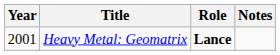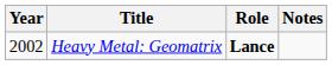 <table class="wikitable sortable">
 <tr>
 <th>Year</th>
 <th>Title</th>
 <th>Role</th>
 <th>Notes</th>
 </tr>
 <tr>
-<td>2001</td>
+<td>2002</td>
 <td><em><a href='#'>Heavy Metal: Geomatrix</a></em></td>
 <td><strong>Lance</strong></td>
 <td></td>
 </tr>
 </table>
